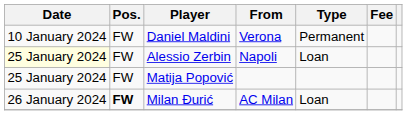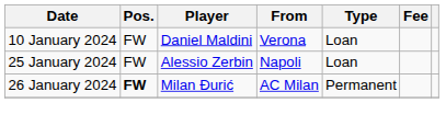 <table class="wikitable">
 <tr>
 <th>Date</th>
 <th>Pos.</th>
 <th>Player</th>
 <th>From</th>
 <th>Type</th>
 <th>Fee</th>
 <th></th>
 </tr>
 <tr>
 <td>10 January 2024</td>
 <td>FW</td>
 <td> <a href='#'>Daniel Maldini</a></td>
 <td><a href='#'>Verona</a></td>
-<td>Permanent</td>
+<td>Loan</td>
 <td></td>
 <td></td>
 </tr>
 <tr>
-<td style="background: lightyellow;">25 January 2024</td>
+<td>25 January 2024</td>
 <td>FW</td>
 <td> <a href='#'>Alessio Zerbin</a></td>
 <td><a href='#'>Napoli</a></td>
 <td>Loan</td>
 <td></td>
 <td></td>
 </tr>
 <tr>
-<td>25 January 2024</td>
-<td>FW</td>
-<td> <a href='#'>Matija Popović</a></td>
-<td></td>
-<td></td>
-<td></td>
-<td></td>
-</tr>
-<tr>
 <td>26 January 2024</td>
 <td><strong>FW</strong></td>
 <td> <a href='#'>Milan Đurić</a></td>
 <td><a href='#'>AC Milan</a></td>
-<td>Loan</td>
+<td>Permanent</td>
 <td></td>
 <td></td>
 </tr>
 <tr>
 </tr>
 </table>
